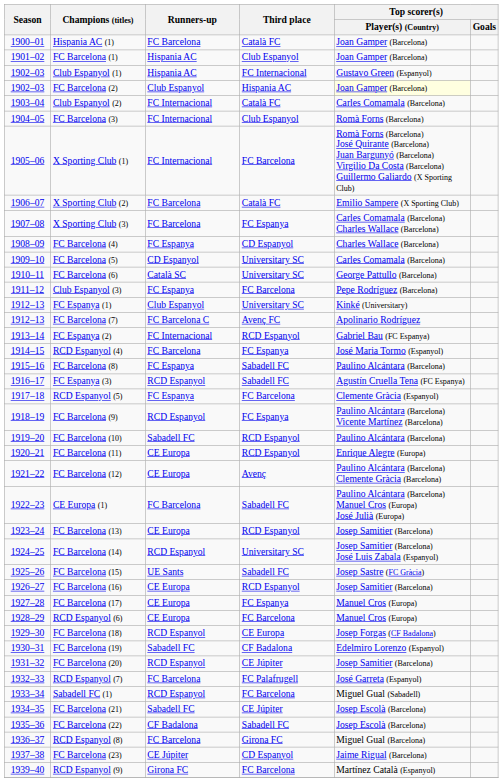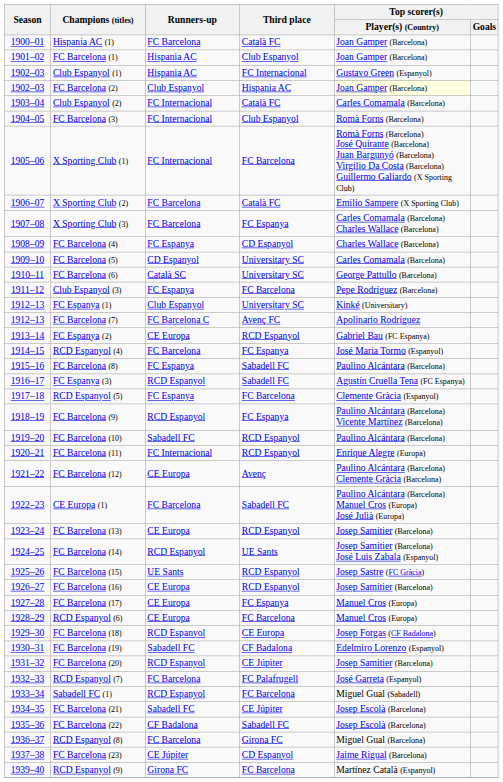 <table class="wikitable" style="text-align: left;">
 <tr>
 <th rowspan=2 width=70>Season</th>
 <th rowspan=2 width=150>Champions <small>(titles)</small></th>
 <th rowspan=2 width=150>Runners-up</th>
 <th rowspan=2 width=150>Third place</th>
 <th colspan=2>Top scorer(s)</th>
 </tr>
 <tr>
 <th width=220>Player(s) <small>(Country)</small></th>
 <th>Goals</th>
 </tr>
 <tr>
 <td align=center><a href='#'>1900–01</a></td>
 <td><a href='#'>Hispania AC</a> <small>(1)</small></td>
 <td><a href='#'>FC Barcelona</a></td>
 <td><a href='#'>Català FC</a></td>
 <td><a href='#'>Joan Gamper</a> <small>(Barcelona)</small></td>
 <td></td>
 </tr>
 <tr>
 <td align=center><a href='#'>1901–02</a></td>
 <td><a href='#'>FC Barcelona</a> <small>(1)</small></td>
 <td><a href='#'>Hispania AC</a></td>
 <td><a href='#'>Club Espanyol</a></td>
 <td><a href='#'>Joan Gamper</a> <small>(Barcelona)</small></td>
 <td></td>
 </tr>
 <tr>
 <td align=center><a href='#'>1902–03</a></td>
 <td><a href='#'>Club Espanyol</a> <small>(1)</small></td>
 <td><a href='#'>Hispania AC</a></td>
 <td><a href='#'>FC Internacional</a></td>
 <td><a href='#'>Gustavo Green</a> <small>(Espanyol)</small><br></td>
 <td></td>
 </tr>
 <tr>
 <td align=center><a href='#'>1902–03</a></td>
 <td><a href='#'>FC Barcelona</a> <small>(2)</small></td>
 <td><a href='#'>Club Espanyol</a></td>
 <td><a href='#'>Hispania AC</a></td>
 <td style="background: lightyellow;"><a href='#'>Joan Gamper</a> <small>(Barcelona)</small><br></td>
 <td></td>
 </tr>
 <tr>
 <td align=center><a href='#'>1903–04</a></td>
 <td><a href='#'>Club Espanyol</a> <small>(2)</small></td>
 <td><a href='#'>FC Internacional</a></td>
 <td><a href='#'>Català FC</a></td>
 <td><a href='#'>Carles Comamala</a> <small>(Barcelona)</small><br></td>
 <td></td>
 </tr>
 <tr>
 <td align=center><a href='#'>1904–05</a></td>
 <td><a href='#'>FC Barcelona</a> <small>(3)</small></td>
 <td><a href='#'>FC Internacional</a></td>
 <td><a href='#'>Club Espanyol</a></td>
 <td><a href='#'>Romà Forns</a> <small>(Barcelona)</small><br></td>
 <td></td>
 </tr>
 <tr>
 <td align=center><a href='#'>1905–06</a></td>
 <td><a href='#'>X Sporting Club</a> <small>(1)</small></td>
 <td><a href='#'>FC Internacional</a></td>
 <td><a href='#'>FC Barcelona</a></td>
 <td><a href='#'>Romà Forns</a> <small>(Barcelona)</small><br><a href='#'>José Quirante</a> <small>(Barcelona)</small><br><a href='#'>Juan Bargunyó</a> <small>(Barcelona)</small><br><a href='#'>Virgilio Da Costa</a> <small>(Barcelona)</small><br><a href='#'>Guillermo Galiardo</a> <small>(X Sporting Club)</small></td>
 <td></td>
 </tr>
 <tr>
 <td align=center><a href='#'>1906–07</a></td>
 <td><a href='#'>X Sporting Club</a> <small>(2)</small></td>
 <td><a href='#'>FC Barcelona</a></td>
 <td><a href='#'>Català FC</a></td>
 <td><a href='#'>Emilio Sampere</a> <small>(X Sporting Club)</small></td>
 <td></td>
 </tr>
 <tr>
 <td align=center><a href='#'>1907–08</a></td>
 <td><a href='#'>X Sporting Club</a> <small>(3)</small></td>
 <td><a href='#'>FC Barcelona</a></td>
 <td><a href='#'>FC Espanya</a></td>
 <td><a href='#'>Carles Comamala</a> <small>(Barcelona)</small><br><a href='#'>Charles Wallace</a> <small>(Barcelona)</small></td>
 <td></td>
 </tr>
 <tr>
 <td align=center><a href='#'>1908–09</a></td>
 <td><a href='#'>FC Barcelona</a> <small>(4)</small></td>
 <td><a href='#'>FC Espanya</a></td>
 <td><a href='#'>CD Espanyol</a></td>
 <td><a href='#'>Charles Wallace</a> <small>(Barcelona)</small></td>
 <td></td>
 </tr>
 <tr>
 <td align=center><a href='#'>1909–10</a></td>
 <td><a href='#'>FC Barcelona</a> <small>(5)</small></td>
 <td><a href='#'>CD Espanyol</a></td>
 <td><a href='#'>Universitary SC</a></td>
 <td><a href='#'>Carles Comamala</a> <small>(Barcelona)</small></td>
 <td></td>
 </tr>
 <tr>
 <td align=center><a href='#'>1910–11</a></td>
 <td><a href='#'>FC Barcelona</a> <small>(6)</small></td>
 <td><a href='#'>Català SC</a></td>
 <td><a href='#'>Universitary SC</a></td>
 <td><a href='#'>George Pattullo</a> <small>(Barcelona)</small></td>
 <td></td>
 </tr>
 <tr>
 <td align=center><a href='#'>1911–12</a></td>
 <td><a href='#'>Club Espanyol</a> <small>(3)</small></td>
 <td><a href='#'>FC Espanya</a></td>
 <td><a href='#'>FC Barcelona</a></td>
 <td><a href='#'>Pepe Rodríguez</a> <small>(Barcelona)</small></td>
 <td></td>
 </tr>
 <tr>
 <td align=center><a href='#'>1912–13</a></td>
 <td><a href='#'>FC Espanya</a> <small>(1)</small></td>
 <td><a href='#'>Club Espanyol</a></td>
 <td><a href='#'>Universitary SC</a></td>
 <td><a href='#'>Kinké</a> <small>(Universitary)</small></td>
 <td></td>
 </tr>
 <tr>
 <td align=center><a href='#'>1912–13</a></td>
 <td><a href='#'>FC Barcelona</a> <small>(7)</small></td>
 <td><a href='#'>FC Barcelona C</a></td>
 <td><a href='#'>Avenç FC</a></td>
 <td><a href='#'>Apolinario Rodríguez</a></td>
 <td></td>
 </tr>
 <tr>
 <td align=center><a href='#'>1913–14</a></td>
 <td><a href='#'>FC Espanya</a> <small>(2)</small></td>
-<td><a href='#'>FC Internacional</a></td>
+<td><a href='#'>CE Europa</a></td>
 <td><a href='#'>RCD Espanyol</a></td>
 <td><a href='#'>Gabriel Bau</a> <small>(FC Espanya)</small></td>
 <td></td>
 </tr>
 <tr>
 <td align=center><a href='#'>1914–15</a></td>
 <td><a href='#'>RCD Espanyol</a> <small>(4)</small></td>
 <td><a href='#'>FC Barcelona</a></td>
 <td><a href='#'>FC Espanya</a></td>
 <td><a href='#'>José Maria Tormo</a> <small>(Espanyol)</small></td>
 <td></td>
 </tr>
 <tr>
 <td align=center><a href='#'>1915–16</a></td>
 <td><a href='#'>FC Barcelona</a> <small>(8)</small></td>
 <td><a href='#'>FC Espanya</a></td>
 <td><a href='#'>Sabadell FC</a></td>
 <td><a href='#'>Paulino Alcántara</a> <small>(Barcelona)</small></td>
 <td></td>
 </tr>
 <tr>
 <td align=center><a href='#'>1916–17</a></td>
 <td><a href='#'>FC Espanya</a> <small>(3)</small></td>
 <td><a href='#'>RCD Espanyol</a></td>
 <td><a href='#'>Sabadell FC</a></td>
 <td><a href='#'>Agustín Cruella Tena</a> <small>(FC Espanya)</small></td>
 <td></td>
 </tr>
 <tr>
 <td align=center><a href='#'>1917–18</a></td>
 <td><a href='#'>RCD Espanyol</a> <small>(5)</small></td>
 <td><a href='#'>FC Espanya</a></td>
 <td><a href='#'>FC Barcelona</a></td>
 <td><a href='#'>Clemente Gràcia</a> <small>(Espanyol)</small></td>
 <td></td>
 </tr>
 <tr>
 <td align=center><a href='#'>1918–19</a></td>
 <td><a href='#'>FC Barcelona</a> <small>(9)</small></td>
 <td><a href='#'>RCD Espanyol</a></td>
 <td><a href='#'>FC Espanya</a></td>
 <td><a href='#'>Paulino Alcántara</a> <small>(Barcelona)</small><br><a href='#'>Vicente Martínez</a> <small>(Barcelona)</small></td>
 <td></td>
 </tr>
 <tr>
 <td align=center><a href='#'>1919–20</a></td>
 <td><a href='#'>FC Barcelona</a> <small>(10)</small></td>
 <td><a href='#'>Sabadell FC</a></td>
 <td><a href='#'>RCD Espanyol</a></td>
 <td><a href='#'>Paulino Alcántara</a> <small>(Barcelona)</small></td>
 <td></td>
 </tr>
 <tr>
 <td align=center><a href='#'>1920–21</a></td>
 <td><a href='#'>FC Barcelona</a> <small>(11)</small></td>
-<td><a href='#'>CE Europa</a></td>
+<td><a href='#'>FC Internacional</a></td>
 <td><a href='#'>RCD Espanyol</a></td>
 <td><a href='#'>Enrique Alegre</a> <small>(Europa)</small></td>
 <td></td>
 </tr>
 <tr>
 <td align=center><a href='#'>1921–22</a></td>
 <td><a href='#'>FC Barcelona</a> <small>(12)</small></td>
 <td><a href='#'>CE Europa</a></td>
 <td><a href='#'>Avenç</a></td>
 <td><a href='#'>Paulino Alcántara</a> <small>(Barcelona)</small><br><a href='#'>Clemente Gràcia</a> <small>(Barcelona)</small></td>
 <td></td>
 </tr>
 <tr>
 <td align=center><a href='#'>1922–23</a></td>
 <td><a href='#'>CE Europa</a> <small>(1)</small></td>
 <td><a href='#'>FC Barcelona</a></td>
 <td><a href='#'>Sabadell FC</a></td>
 <td><a href='#'>Paulino Alcántara</a> <small>(Barcelona)</small><br><a href='#'>Manuel Cros</a> <small>(Europa)</small><br><a href='#'>José Julià</a> <small>(Europa)</small></td>
 <td></td>
 </tr>
 <tr>
 <td align=center><a href='#'>1923–24</a></td>
 <td><a href='#'>FC Barcelona</a> <small>(13)</small></td>
 <td><a href='#'>CE Europa</a></td>
 <td><a href='#'>RCD Espanyol</a></td>
 <td><a href='#'>Josep Samitier</a> <small>(Barcelona)</small></td>
 <td></td>
 </tr>
 <tr>
 <td align=center><a href='#'>1924–25</a></td>
 <td><a href='#'>FC Barcelona</a> <small>(14)</small></td>
 <td><a href='#'>RCD Espanyol</a></td>
-<td><a href='#'>Universitary SC</a></td>
+<td><a href='#'>UE Sants</a></td>
 <td><a href='#'>Josep Samitier</a> <small>(Barcelona)</small><br><a href='#'>José Luis Zabala</a> <small>(Espanyol)</small></td>
 <td></td>
 </tr>
 <tr>
 <td align=center><a href='#'>1925–26</a></td>
 <td><a href='#'>FC Barcelona</a> <small>(15)</small></td>
 <td><a href='#'>UE Sants</a></td>
-<td><a href='#'>Sabadell FC</a></td>
+<td><a href='#'>RCD Espanyol</a></td>
 <td><a href='#'>Josep Sastre</a> <small>(<a href='#'>FC Gràcia</a>)</small></td>
 <td></td>
 </tr>
 <tr>
 <td align=center><a href='#'>1926–27</a></td>
 <td><a href='#'>FC Barcelona</a> <small>(16)</small></td>
 <td><a href='#'>CE Europa</a></td>
 <td><a href='#'>RCD Espanyol</a></td>
 <td><a href='#'>Josep Samitier</a> <small>(Barcelona)</small></td>
 <td></td>
 </tr>
 <tr>
 <td align=center><a href='#'>1927–28</a></td>
 <td><a href='#'>FC Barcelona</a> <small>(17)</small></td>
 <td><a href='#'>CE Europa</a></td>
 <td><a href='#'>FC Espanya</a></td>
 <td><a href='#'>Manuel Cros</a> <small>(Europa)</small></td>
 <td></td>
 </tr>
 <tr>
 <td align=center><a href='#'>1928–29</a></td>
 <td><a href='#'>RCD Espanyol</a> <small>(6)</small></td>
 <td><a href='#'>CE Europa</a></td>
 <td><a href='#'>FC Barcelona</a></td>
 <td><a href='#'>Manuel Cros</a> <small>(Europa)</small></td>
 <td></td>
 </tr>
 <tr>
 <td align=center><a href='#'>1929–30</a></td>
 <td><a href='#'>FC Barcelona</a> <small>(18)</small></td>
 <td><a href='#'>RCD Espanyol</a></td>
 <td><a href='#'>CE Europa</a></td>
 <td><a href='#'>Josep Forgas</a> <small>(<a href='#'>CF Badalona</a>)</small></td>
 <td></td>
 </tr>
 <tr>
 <td align=center><a href='#'>1930–31</a></td>
 <td><a href='#'>FC Barcelona</a> <small>(19)</small></td>
 <td><a href='#'>Sabadell FC</a></td>
 <td><a href='#'>CF Badalona</a></td>
 <td><a href='#'>Edelmiro Lorenzo</a> <small>(Espanyol)</small></td>
 <td></td>
 </tr>
 <tr>
 <td align=center><a href='#'>1931–32</a></td>
 <td><a href='#'>FC Barcelona</a> <small>(20)</small></td>
 <td><a href='#'>RCD Espanyol</a></td>
 <td><a href='#'>CE Júpiter</a></td>
 <td><a href='#'>Josep Samitier</a> <small>(Barcelona)</small></td>
 <td></td>
 </tr>
 <tr>
 <td align=center><a href='#'>1932–33</a></td>
 <td><a href='#'>RCD Espanyol</a> <small>(7)</small></td>
 <td><a href='#'>FC Barcelona</a></td>
 <td><a href='#'>FC Palafrugell</a></td>
 <td><a href='#'>José Garreta</a> <small>(Espanyol)</small></td>
 <td></td>
 </tr>
 <tr>
 <td align=center><a href='#'>1933–34</a></td>
 <td><a href='#'>Sabadell FC</a> <small>(1)</small></td>
 <td><a href='#'>RCD Espanyol</a></td>
 <td><a href='#'>FC Barcelona</a></td>
 <td>Miguel Gual <small>(Sabadell)</small></td>
 <td></td>
 </tr>
 <tr>
 <td align=center><a href='#'>1934–35</a></td>
 <td><a href='#'>FC Barcelona</a> <small>(21)</small></td>
 <td><a href='#'>Sabadell FC</a></td>
 <td><a href='#'>CE Júpiter</a></td>
 <td><a href='#'>Josep Escolà</a> <small>(Barcelona)</small></td>
 <td></td>
 </tr>
 <tr>
 <td align=center><a href='#'>1935–36</a></td>
 <td><a href='#'>FC Barcelona</a> <small>(22)</small></td>
 <td><a href='#'>CF Badalona</a></td>
 <td><a href='#'>Sabadell FC</a></td>
 <td><a href='#'>Josep Escolà</a> <small>(Barcelona)</small></td>
 <td></td>
 </tr>
 <tr>
 <td align=center><a href='#'>1936–37</a></td>
 <td><a href='#'>RCD Espanyol</a> <small>(8)</small></td>
 <td><a href='#'>FC Barcelona</a></td>
 <td><a href='#'>Girona FC</a></td>
 <td>Miguel Gual <small>(Barcelona)</small></td>
 <td></td>
 </tr>
 <tr>
 <td align=center><a href='#'>1937–38</a></td>
 <td><a href='#'>FC Barcelona</a> <small>(23)</small></td>
 <td><a href='#'>CE Júpiter</a></td>
 <td><a href='#'>CD Espanyol</a></td>
 <td><a href='#'>Jaime Rigual</a> <small>(Barcelona)</small></td>
 <td></td>
 </tr>
 <tr>
 <td align=center><a href='#'>1939–40</a></td>
 <td><a href='#'>RCD Espanyol</a> <small>(9)</small></td>
 <td><a href='#'>Girona FC</a></td>
 <td><a href='#'>FC Barcelona</a></td>
 <td>Martínez Català <small>(Espanyol)</small></td>
 <td></td>
 </tr>
 <tr>
 </tr>
 </table>
